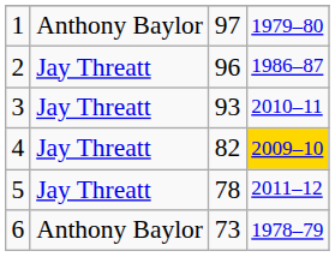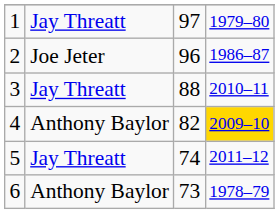 <table class="wikitable">
 <tr>
 </tr>
 <tr>
 <td>1</td>
-<td>Anthony Baylor</td>
+<td><a href='#'>Jay Threatt</a></td>
 <td>97</td>
 <td style="font-size:80%;"><a href='#'>1979–80</a></td>
 </tr>
 <tr>
 <td>2</td>
-<td><a href='#'>Jay Threatt</a></td>
+<td>Joe Jeter</td>
 <td>96</td>
 <td style="font-size:80%;"><a href='#'>1986–87</a></td>
 </tr>
 <tr>
 <td>3</td>
 <td><a href='#'>Jay Threatt</a></td>
-<td>93</td>
+<td>88</td>
 <td style="font-size:80%;"><a href='#'>2010–11</a></td>
 </tr>
 <tr>
 <td>4</td>
-<td><a href='#'>Jay Threatt</a></td>
+<td>Anthony Baylor</td>
 <td>82</td>
 <td style="background: gold; font-size:80%;"><a href='#'>2009–10</a></td>
 </tr>
 <tr>
 <td>5</td>
 <td><a href='#'>Jay Threatt</a></td>
-<td>78</td>
+<td>74</td>
 <td style="font-size:80%;"><a href='#'>2011–12</a></td>
 </tr>
 <tr>
 <td>6</td>
 <td>Anthony Baylor</td>
 <td>73</td>
 <td style="font-size:80%;"><a href='#'>1978–79</a></td>
 </tr>
 </table>
